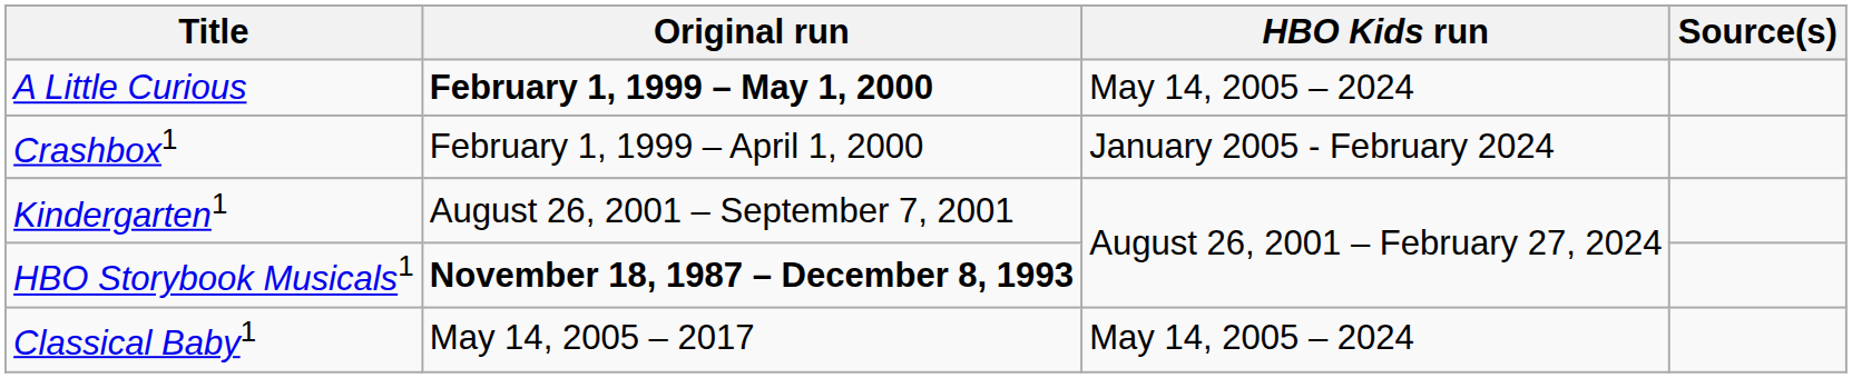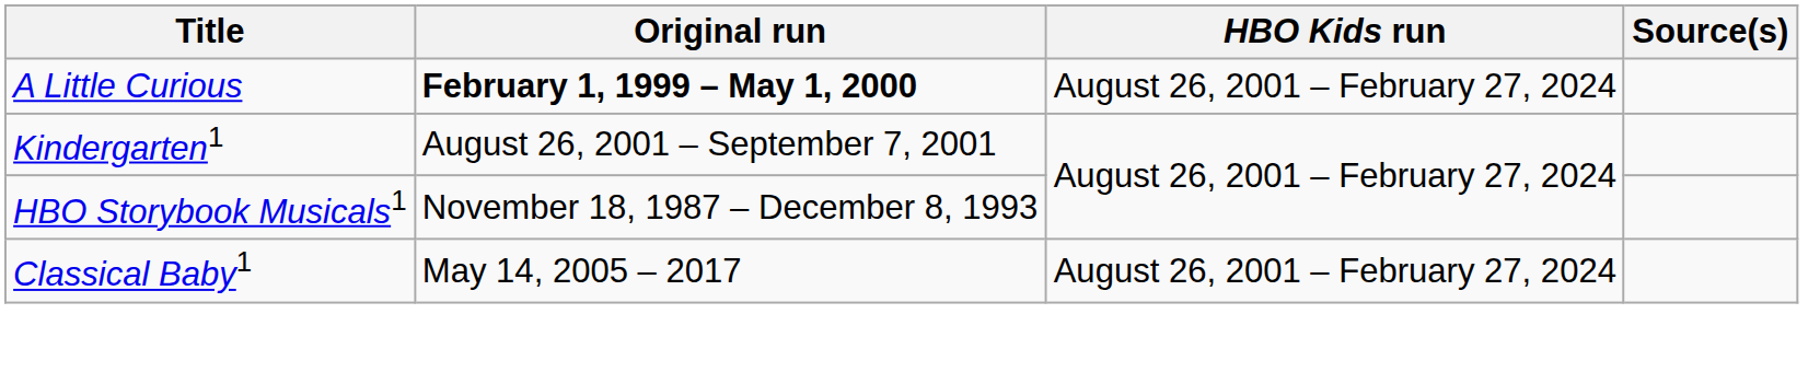 <table class="wikitable">
 <tr>
 <th>Title</th>
 <th>Original run</th>
 <th><em>HBO Kids</em> run</th>
 <th>Source(s)</th>
 </tr>
 <tr>
 <td><em><a href='#'>A Little Curious</a></em></td>
 <td><strong>February 1, 1999 – May 1, 2000</strong></td>
-<td>May 14, 2005 – 2024</td>
-<td></td>
-</tr>
-<tr>
-<td><em><a href='#'>Crashbox</a></em><sup>1</sup></td>
-<td>February 1, 1999 – April 1, 2000</td>
-<td>January 2005 - February 2024</td>
+<td>August 26, 2001 – February 27, 2024</td>
 <td></td>
 </tr>
 <tr>
 <td><em><a href='#'>Kindergarten</a></em><sup>1</sup></td>
 <td>August 26, 2001 – September 7, 2001</td>
 <td rowspan="2">August 26, 2001 – February 27, 2024</td>
 <td></td>
 </tr>
 <tr>
 <td><em><a href='#'>HBO Storybook Musicals</a></em><sup>1</sup></td>
-<td><strong>November 18, 1987 – December 8, 1993</strong></td>
+<td>November 18, 1987 – December 8, 1993</td>
 <td></td>
 </tr>
 <tr>
 <td><em><a href='#'>Classical Baby</a></em><sup>1</sup></td>
 <td>May 14, 2005 – 2017</td>
-<td>May 14, 2005 – 2024</td>
+<td>August 26, 2001 – February 27, 2024</td>
 <td></td>
 </tr>
 </table>
